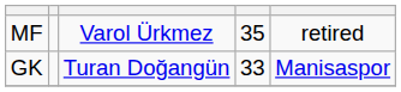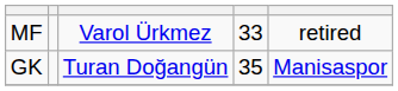 <table class="wikitable sortable" style="text-align: center">
 <tr>
 <th></th>
 <th></th>
 <th></th>
 <th></th>
 <th></th>
 </tr>
 <tr>
 <td>MF</td>
 <td></td>
 <td><a href='#'>Varol Ürkmez</a></td>
-<td>35</td>
+<td>33</td>
 <td>retired</td>
 </tr>
 <tr>
 <td>GK</td>
 <td></td>
 <td><a href='#'>Turan Doğangün</a></td>
-<td>33</td>
+<td>35</td>
 <td><a href='#'>Manisaspor</a></td>
 </tr>
 <tr>
 </tr>
 </table>
